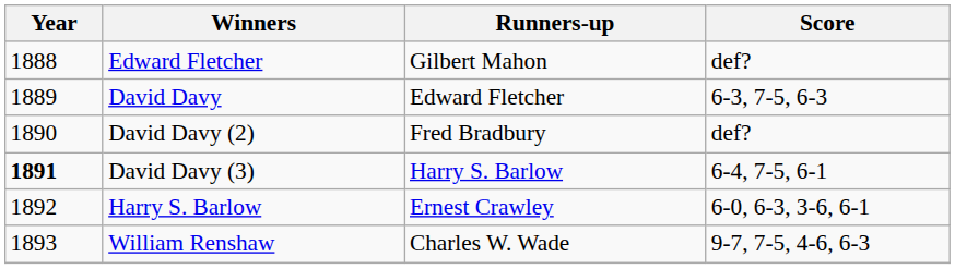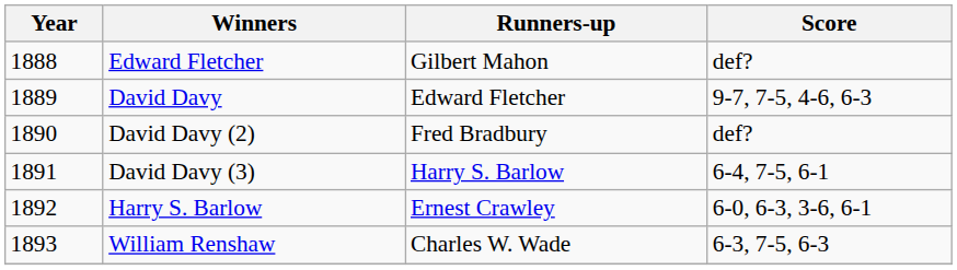 <table class="wikitable">
 <tr>
 <th style="width:60px;">Year</th>
 <th style="width:200px;">Winners</th>
 <th style="width:200px;">Runners-up</th>
 <th style="width:160px;">Score</th>
 </tr>
 <tr>
 <td>1888</td>
 <td> <a href='#'>Edward Fletcher</a></td>
 <td> Gilbert Mahon</td>
 <td>def?</td>
 </tr>
 <tr>
 <td>1889</td>
 <td> <a href='#'>David Davy</a></td>
 <td> Edward Fletcher</td>
-<td>6-3, 7-5, 6-3</td>
+<td>9-7, 7-5, 4-6, 6-3</td>
 </tr>
 <tr>
 <td>1890</td>
 <td> David Davy (2)</td>
 <td> Fred Bradbury</td>
 <td>def?</td>
 </tr>
 <tr>
-<td><strong>1891</strong></td>
+<td>1891</td>
 <td> David Davy (3)</td>
 <td> <a href='#'>Harry S. Barlow</a></td>
 <td>6-4, 7-5, 6-1</td>
 </tr>
 <tr>
 <td>1892</td>
 <td> <a href='#'>Harry S. Barlow</a></td>
 <td> <a href='#'>Ernest Crawley</a></td>
 <td>6-0, 6-3, 3-6, 6-1</td>
 </tr>
 <tr>
 <td>1893</td>
 <td> <a href='#'>William Renshaw</a></td>
 <td> Charles W. Wade</td>
-<td>9-7, 7-5, 4-6, 6-3</td>
+<td>6-3, 7-5, 6-3</td>
 </tr>
 <tr>
 </tr>
 </table>
